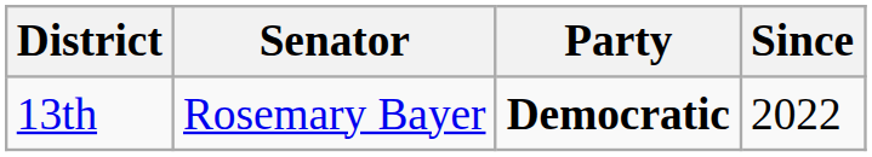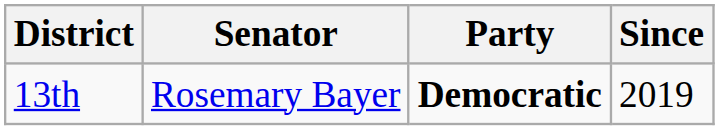 <table class="wikitable">
 <tr>
 <th>District</th>
 <th>Senator</th>
 <th>Party</th>
 <th>Since</th>
 </tr>
 <tr>
 <td><a href='#'>13th</a></td>
 <td><a href='#'>Rosemary Bayer</a></td>
 <td><strong>Democratic</strong></td>
-<td>2022</td>
+<td>2019</td>
 </tr>
 </table>
